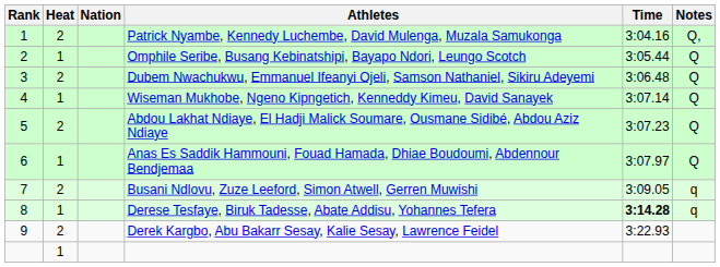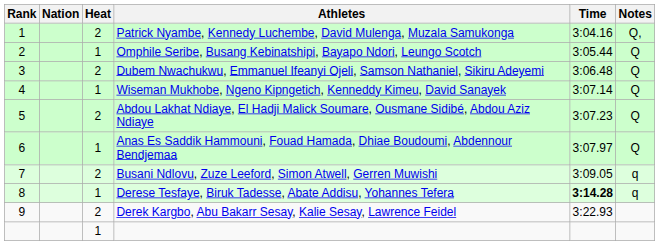 <table class="wikitable sortable" style="text-align:center">
 <tr>
 <th>Rank</th>
+<th>Nation</th>
 <th>Heat</th>
-<th>Nation</th>
 <th>Athletes</th>
 <th>Time</th>
 <th>Notes</th>
 </tr>
 <tr bgcolor=ccffcc>
 <td>1</td>
+<td align=left></td>
 <td>2</td>
-<td align=left></td>
 <td align=left><a href='#'>Patrick Nyambe</a>, <a href='#'>Kennedy Luchembe</a>, <a href='#'>David Mulenga</a>, <a href='#'>Muzala Samukonga</a></td>
 <td>3:04.16</td>
 <td>Q, </td>
 </tr>
 <tr bgcolor=ccffcc>
 <td>2</td>
+<td align=left></td>
 <td>1</td>
-<td align=left></td>
 <td align=left><a href='#'>Omphile Seribe</a>, <a href='#'>Busang Kebinatshipi</a>, <a href='#'>Bayapo Ndori</a>, <a href='#'>Leungo Scotch</a></td>
 <td>3:05.44</td>
 <td>Q</td>
 </tr>
 <tr bgcolor=ccffcc>
 <td>3</td>
+<td align=left></td>
 <td>2</td>
-<td align=left></td>
 <td align=left><a href='#'>Dubem Nwachukwu</a>, <a href='#'>Emmanuel Ifeanyi Ojeli</a>, <a href='#'>Samson Nathaniel</a>, <a href='#'>Sikiru Adeyemi</a></td>
 <td>3:06.48</td>
 <td>Q</td>
 </tr>
 <tr bgcolor=ccffcc>
 <td>4</td>
+<td align=left></td>
 <td>1</td>
-<td align=left></td>
 <td align=left><a href='#'>Wiseman Mukhobe</a>, <a href='#'>Ngeno Kipngetich</a>, <a href='#'>Kenneddy Kimeu</a>, <a href='#'>David Sanayek</a></td>
 <td>3:07.14</td>
 <td>Q</td>
 </tr>
 <tr bgcolor=ccffcc>
 <td>5</td>
+<td align=left></td>
 <td>2</td>
-<td align=left></td>
 <td align=left><a href='#'>Abdou Lakhat Ndiaye</a>, <a href='#'>El Hadji Malick Soumare</a>, <a href='#'>Ousmane Sidibé</a>, <a href='#'>Abdou Aziz Ndiaye</a></td>
 <td>3:07.23</td>
 <td>Q</td>
 </tr>
 <tr bgcolor=ccffcc>
 <td>6</td>
+<td align=left></td>
 <td>1</td>
-<td align=left></td>
 <td align=left><a href='#'>Anas Es Saddik Hammouni</a>, <a href='#'>Fouad Hamada</a>, <a href='#'>Dhiae Boudoumi</a>, <a href='#'>Abdennour Bendjemaa</a></td>
 <td>3:07.97</td>
 <td>Q</td>
 </tr>
 <tr bgcolor=ddffdd>
 <td>7</td>
+<td align=left></td>
 <td>2</td>
-<td align=left></td>
 <td align=left><a href='#'>Busani Ndlovu</a>, <a href='#'>Zuze Leeford</a>, <a href='#'>Simon Atwell</a>, <a href='#'>Gerren Muwishi</a></td>
 <td>3:09.05</td>
 <td>q</td>
 </tr>
 <tr bgcolor=ddffdd>
 <td>8</td>
+<td align=left></td>
 <td>1</td>
-<td align=left></td>
 <td align=left><a href='#'>Derese Tesfaye</a>, <a href='#'>Biruk Tadesse</a>, <a href='#'>Abate Addisu</a>, <a href='#'>Yohannes Tefera</a></td>
 <td><strong>3:14.28</strong></td>
 <td>q</td>
 </tr>
 <tr>
 <td>9</td>
+<td align=left></td>
 <td>2</td>
-<td align=left></td>
 <td align=left><a href='#'>Derek Kargbo</a>, <a href='#'>Abu Bakarr Sesay</a>, <a href='#'>Kalie Sesay</a>, <a href='#'>Lawrence Feidel</a></td>
 <td>3:22.93</td>
 <td></td>
 </tr>
 <tr>
 <td></td>
+<td align=left></td>
 <td>1</td>
-<td align=left></td>
 <td align=left></td>
 <td></td>
 <td></td>
 </tr>
 </table>
